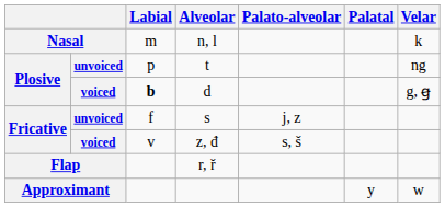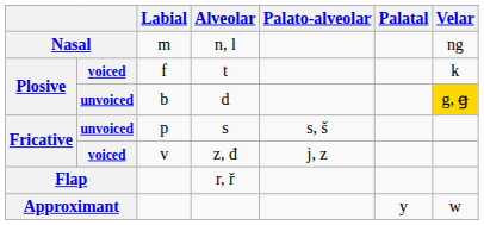 <table class="wikitable" style="margin:autmargin:auto; text-align:center">
 <tr>
 <th colspan="2"></th>
 <th><a href='#'>Labial</a></th>
 <th><a href='#'>Alveolar</a></th>
 <th><a href='#'>Palato-alveolar</a></th>
 <th><a href='#'>Palatal</a></th>
 <th><a href='#'>Velar</a></th>
 </tr>
 <tr>
 <th colspan="2"><a href='#'>Nasal</a></th>
 <td>m </td>
 <td>n, l </td>
 <td></td>
 <td></td>
+<td>ng </td>
+</tr>
+<tr>
+<th rowspan="2"><a href='#'>Plosive</a></th>
+<th><small><a href='#'>voiced</a></small></th>
+<td>f </td>
+<td>t </td>
+<td></td>
+<td></td>
 <td>k </td>
 </tr>
 <tr>
-<th rowspan="2"><a href='#'>Plosive</a></th>
 <th><small><a href='#'>unvoiced</a></small></th>
-<td>p </td>
-<td>t </td>
-<td></td>
-<td></td>
-<td>ng </td>
-</tr>
-<tr>
-<th><small><a href='#'>voiced</a></small></th>
-<td><strong>b </strong></td>
+<td>b </td>
 <td>d </td>
 <td></td>
 <td></td>
-<td>g, ꞡ </td>
+<td style="background: gold;">g, ꞡ </td>
 </tr>
 <tr style="text-align:center;">
 <th rowspan="2"><a href='#'>Fricative</a></th>
 <th><small><a href='#'>unvoiced</a></small></th>
-<td>f </td>
+<td>p </td>
 <td>s </td>
-<td>j, z </td>
+<td>s, š </td>
 <td></td>
 <td></td>
 </tr>
 <tr>
 <th><small><a href='#'>voiced</a></small></th>
 <td>v </td>
 <td>z, đ </td>
-<td>s, š </td>
+<td>j, z </td>
 <td></td>
 <td></td>
 </tr>
 <tr>
 <th colspan="2"><a href='#'>Flap</a></th>
 <td></td>
 <td>r, ř </td>
 <td></td>
 <td></td>
 </tr>
 <tr>
 <th colspan="2"><a href='#'>Approximant</a></th>
 <td></td>
 <td></td>
 <td></td>
 <td>y </td>
 <td>w </td>
 </tr>
 </table>
